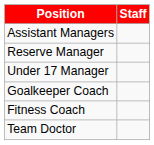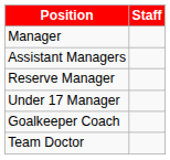 <table class="wikitable">
 <tr>
 <th style="color:White; background:#FF0000;">Position</th>
 <th style="color:White; background:#FF0000;">Staff</th>
+</tr>
+<tr>
+<td>Manager</td>
+<td></td>
 </tr>
 <tr>
 <td>Assistant Managers</td>
 <td></td>
 </tr>
 <tr>
 <td>Reserve Manager</td>
 <td></td>
 </tr>
 <tr>
 <td>Under 17 Manager</td>
 <td></td>
 </tr>
 <tr>
 <td>Goalkeeper Coach</td>
 <td></td>
 </tr>
 <tr>
-<td>Fitness Coach</td>
-<td></td>
-</tr>
-<tr>
 <td>Team Doctor</td>
 <td></td>
 </tr>
 </table>
